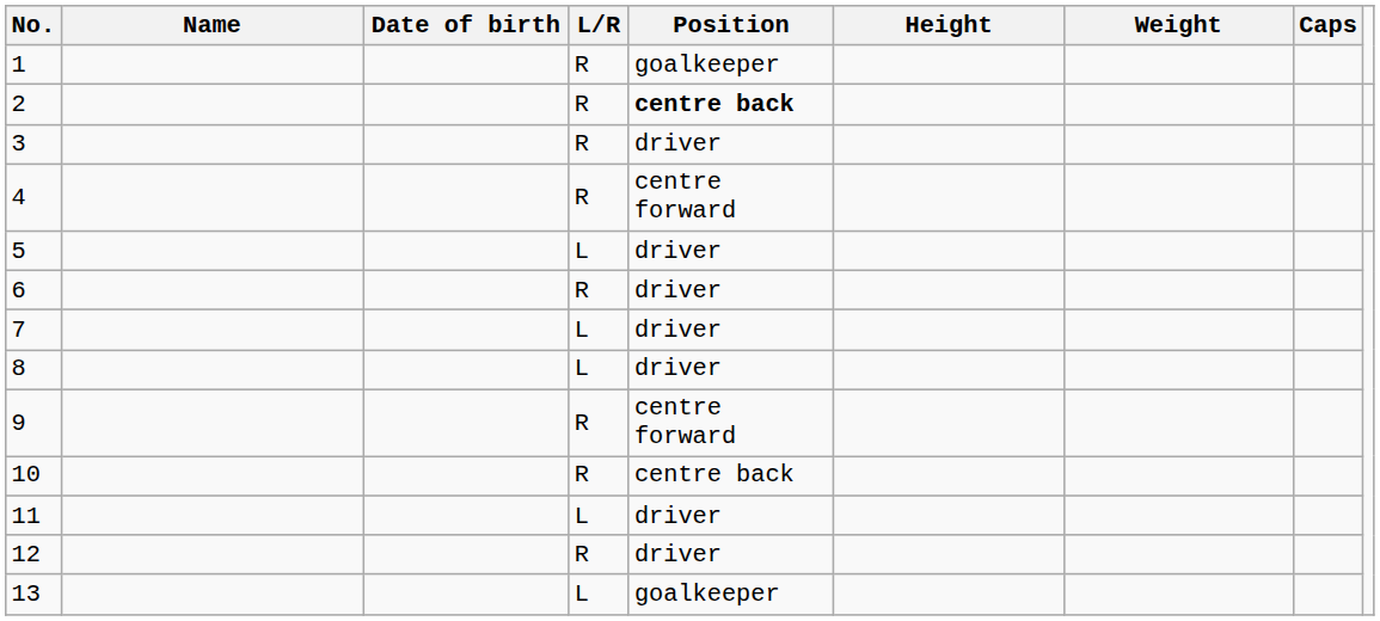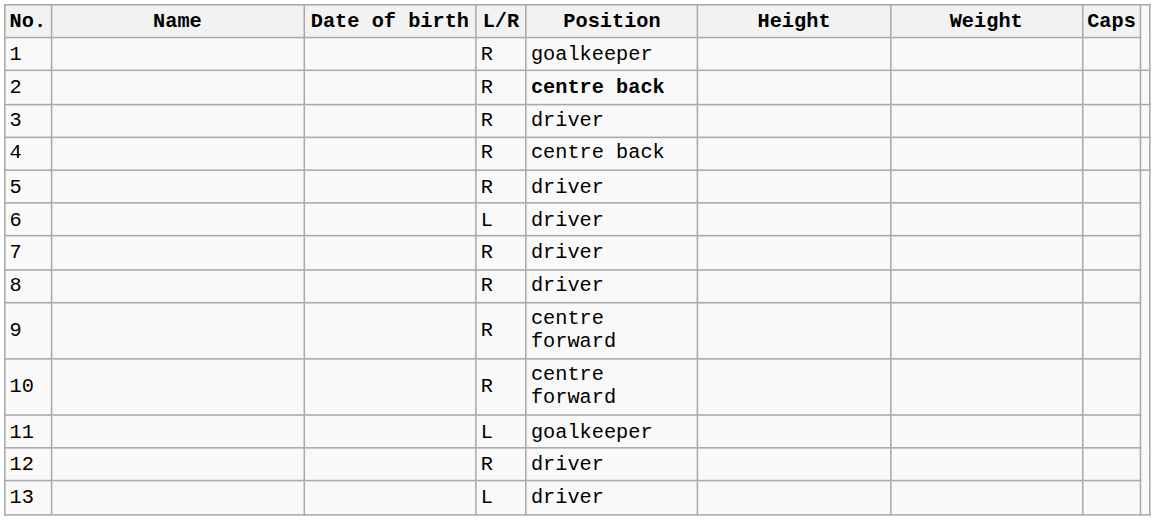 <table class=wikitable sortable style=font-size:100%; text-align:center;>
 <tr>
 <th>No.</th>
 <th style=width:12em>Name</th>
 <th style=width:8em>Date of birth</th>
 <th style=width:2em>L/R</th>
 <th style=width:8em>Position</th>
 <th style=width:9em>Height</th>
 <th style=width:9em>Weight</th>
 <th>Caps</th>
 </tr>
 <tr>
 <td>1</td>
 <td align=left></td>
 <td></td>
 <td>R</td>
 <td>goalkeeper</td>
 <td></td>
 <td></td>
 <td></td>
 </tr>
 <tr>
 <td>2</td>
 <td align=left></td>
 <td></td>
 <td>R</td>
 <td><strong>centre back</strong></td>
 <td></td>
 <td></td>
 <td></td>
 <td></td>
 </tr>
 <tr>
 <td>3</td>
 <td align=left></td>
 <td></td>
 <td>R</td>
 <td>driver</td>
 <td></td>
 <td></td>
 <td></td>
 </tr>
 <tr>
 <td>4</td>
 <td align=left></td>
 <td></td>
 <td>R</td>
-<td>centre forward</td>
+<td>centre back</td>
 <td></td>
 <td></td>
 <td></td>
 <td></td>
 </tr>
 <tr>
 <td>5</td>
 <td align=left></td>
 <td></td>
-<td>L</td>
+<td>R</td>
 <td>driver</td>
 <td></td>
 <td></td>
 <td></td>
 </tr>
 <tr>
 <td>6</td>
 <td align=left></td>
 <td></td>
-<td>R</td>
+<td>L</td>
 <td>driver</td>
 <td></td>
 <td></td>
 <td></td>
 </tr>
 <tr>
 <td>7</td>
 <td align=left></td>
 <td></td>
-<td>L</td>
+<td>R</td>
 <td>driver</td>
 <td></td>
 <td></td>
 <td></td>
 </tr>
 <tr>
 <td>8</td>
 <td align=left></td>
 <td></td>
-<td>L</td>
+<td>R</td>
 <td>driver</td>
 <td></td>
 <td></td>
 <td></td>
 </tr>
 <tr>
 <td>9</td>
 <td align=left></td>
 <td></td>
 <td>R</td>
 <td>centre forward</td>
 <td></td>
 <td></td>
 <td></td>
 </tr>
 <tr>
 <td>10</td>
 <td align=left></td>
 <td></td>
 <td>R</td>
-<td>centre back</td>
+<td>centre forward</td>
 <td></td>
 <td></td>
 <td></td>
 </tr>
 <tr>
 <td>11</td>
 <td align=left></td>
 <td></td>
 <td>L</td>
-<td>driver</td>
+<td>goalkeeper</td>
 <td></td>
 <td></td>
 <td></td>
 </tr>
 <tr>
 <td>12</td>
 <td align=left></td>
 <td></td>
 <td>R</td>
 <td>driver</td>
 <td></td>
 <td></td>
 <td></td>
 </tr>
 <tr>
 <td>13</td>
 <td align=left></td>
 <td></td>
 <td>L</td>
-<td>goalkeeper</td>
+<td>driver</td>
 <td></td>
 <td></td>
 <td></td>
 </tr>
 </table>
